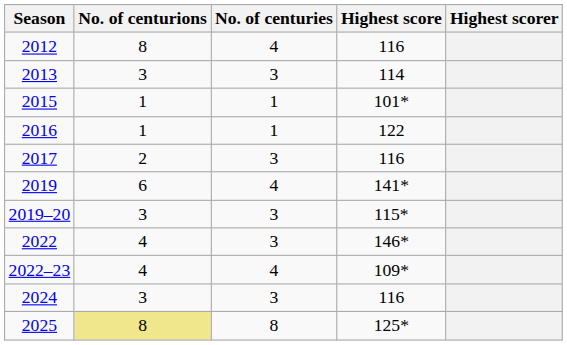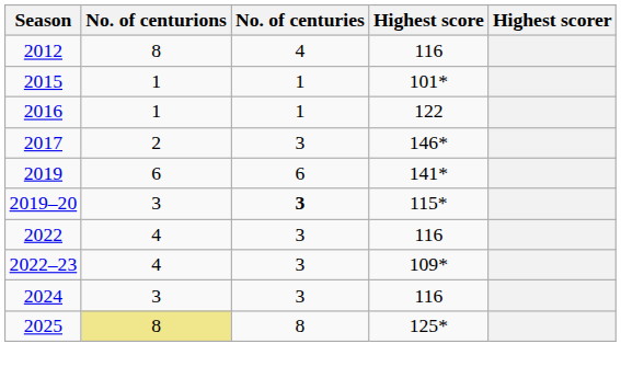 <table class="wikitable plainrowheaders sortable" style="text-align:center">
 <tr>
 <th>Season</th>
 <th>No. of centurions</th>
 <th>No. of centuries</th>
 <th>Highest score</th>
 <th>Highest scorer</th>
 </tr>
 <tr>
 <td><a href='#'>2012</a></td>
 <td>8</td>
 <td>4</td>
 <td>116</td>
-<th scope="row"></th>
-</tr>
-<tr>
-<td><a href='#'>2013</a></td>
-<td>3</td>
-<td>3</td>
-<td>114</td>
 <th scope="row"></th>
 </tr>
 <tr>
 <td><a href='#'>2015</a></td>
 <td>1</td>
 <td>1</td>
 <td>101*</td>
 <th scope="row"></th>
 </tr>
 <tr>
 <td><a href='#'>2016</a></td>
 <td>1</td>
 <td>1</td>
 <td>122</td>
 <th scope="row"></th>
 </tr>
 <tr>
 <td><a href='#'>2017</a></td>
 <td>2</td>
 <td>3</td>
-<td>116</td>
+<td>146*</td>
 <th scope="row"></th>
 </tr>
 <tr>
 <td><a href='#'>2019</a></td>
 <td>6</td>
-<td>4</td>
+<td>6</td>
 <td>141*</td>
 <th scope="row"></th>
 </tr>
 <tr>
 <td><a href='#'>2019–20</a></td>
 <td>3</td>
-<td>3</td>
+<td><strong>3</strong></td>
 <td>115*</td>
 <th scope="row"></th>
 </tr>
 <tr>
 <td><a href='#'>2022</a></td>
 <td>4</td>
 <td>3</td>
-<td>146*</td>
+<td>116</td>
 <th scope="row"></th>
 </tr>
 <tr>
 <td><a href='#'>2022–23</a></td>
 <td>4</td>
-<td>4</td>
+<td>3</td>
 <td>109*</td>
 <th scope="row"></th>
 </tr>
 <tr>
 <td><a href='#'>2024</a></td>
 <td>3</td>
 <td>3</td>
 <td>116</td>
 <th scope="row"></th>
 </tr>
 <tr>
 <td><a href='#'>2025</a></td>
 <td style="background: khaki;">8</td>
 <td>8</td>
 <td>125*</td>
 <th></th>
 </tr>
 </table>
